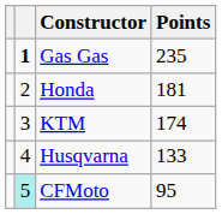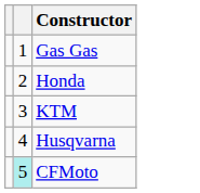 <table class="wikitable" style="font-size: 85%;">
 <tr>
 <th></th>
 <th></th>
 <th>Constructor</th>
-<th>Points</th>
 </tr>
 <tr>
 <td></td>
-<td align=center><strong>1</strong></td>
+<td align=center>1</td>
 <td> <a href='#'>Gas Gas</a></td>
-<td align=left>235</td>
 </tr>
 <tr>
 <td></td>
 <td align=center>2</td>
 <td> <a href='#'>Honda</a></td>
-<td align=left>181</td>
 </tr>
 <tr>
 <td></td>
 <td align=center>3</td>
 <td> <a href='#'>KTM</a></td>
-<td align=left>174</td>
 </tr>
 <tr>
 <td></td>
 <td align=center>4</td>
 <td> <a href='#'>Husqvarna</a></td>
-<td align=left>133</td>
 </tr>
 <tr>
 <td></td>
 <td align=center style="background: paleturquoise;">5</td>
 <td> <a href='#'>CFMoto</a></td>
-<td align=left>95</td>
 </tr>
 </table>
